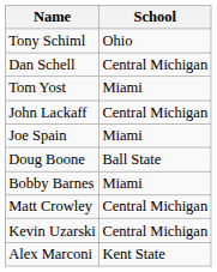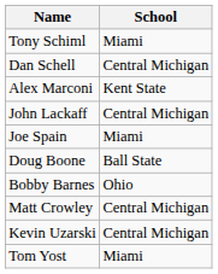 <table class=wikitable>
 <tr>
 <th>Name</th>
 <th>School</th>
 </tr>
 <tr>
 <td>Tony Schiml</td>
-<td>Ohio</td>
+<td>Miami</td>
 </tr>
 <tr>
 <td>Dan Schell</td>
 <td>Central Michigan</td>
 </tr>
 <tr>
-<td>Tom Yost</td>
-<td>Miami</td>
+<td>Alex Marconi</td>
+<td>Kent State</td>
 </tr>
 <tr>
 <td>John Lackaff</td>
 <td>Central Michigan</td>
 </tr>
 <tr>
 <td>Joe Spain</td>
 <td>Miami</td>
 </tr>
 <tr>
 <td>Doug Boone</td>
 <td>Ball State</td>
 </tr>
 <tr>
 <td>Bobby Barnes</td>
-<td>Miami</td>
+<td>Ohio</td>
 </tr>
 <tr>
 <td>Matt Crowley</td>
 <td>Central Michigan</td>
 </tr>
 <tr>
 <td>Kevin Uzarski</td>
 <td>Central Michigan</td>
 </tr>
 <tr>
-<td>Alex Marconi</td>
-<td>Kent State</td>
+<td>Tom Yost</td>
+<td>Miami</td>
 </tr>
 </table>
